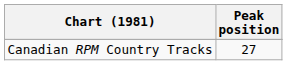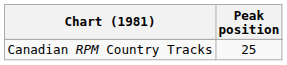 <table class="wikitable sortable">
 <tr>
 <th align="left">Chart (1981)</th>
 <th align="center">Peak<br>position</th>
 </tr>
 <tr>
 </tr>
 <tr>
 <td align="left">Canadian <em>RPM</em> Country Tracks</td>
-<td align="center">27</td>
+<td align="center">25</td>
 </tr>
 </table>
